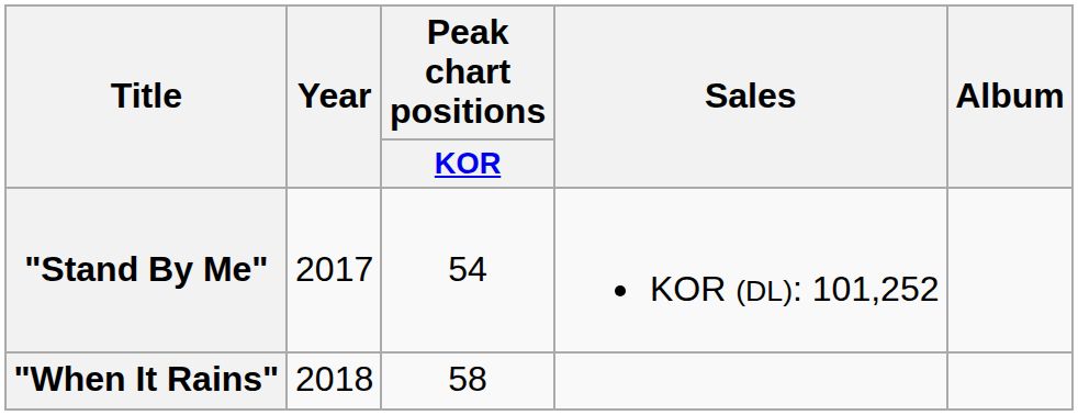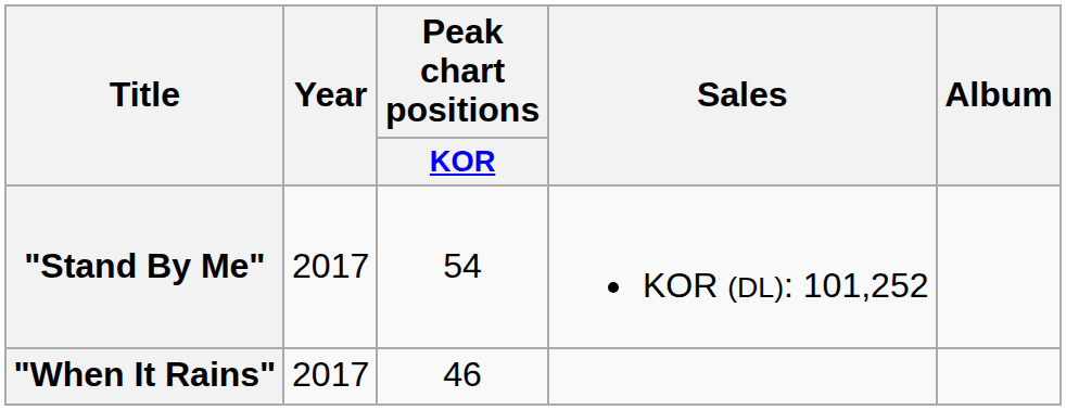 <table class="wikitable plainrowheaders" style="text-align:center;">
 <tr>
 <th scope="col" rowspan="2">Title</th>
 <th scope="col" rowspan="2">Year</th>
 <th scope="col" colspan="1">Peak chart positions</th>
 <th scope="col" rowspan="2">Sales</th>
 <th scope="col" rowspan="2">Album</th>
 </tr>
 <tr>
 <th scope="col" style="width:2.5em;font-size:85%;"><a href='#'>KOR</a><br></th>
 </tr>
 <tr>
 <th scope="row">"Stand By Me" </th>
 <td>2017</td>
 <td>54</td>
 <td><br><ul><li>KOR <small>(DL)</small>: 101,252</li></ul></td>
 <td></td>
 </tr>
 <tr>
 <th scope="row">"When It Rains"  </th>
-<td>2018</td>
-<td>58</td>
+<td>2017</td>
+<td>46</td>
 <td></td>
 <td></td>
 </tr>
 </table>
